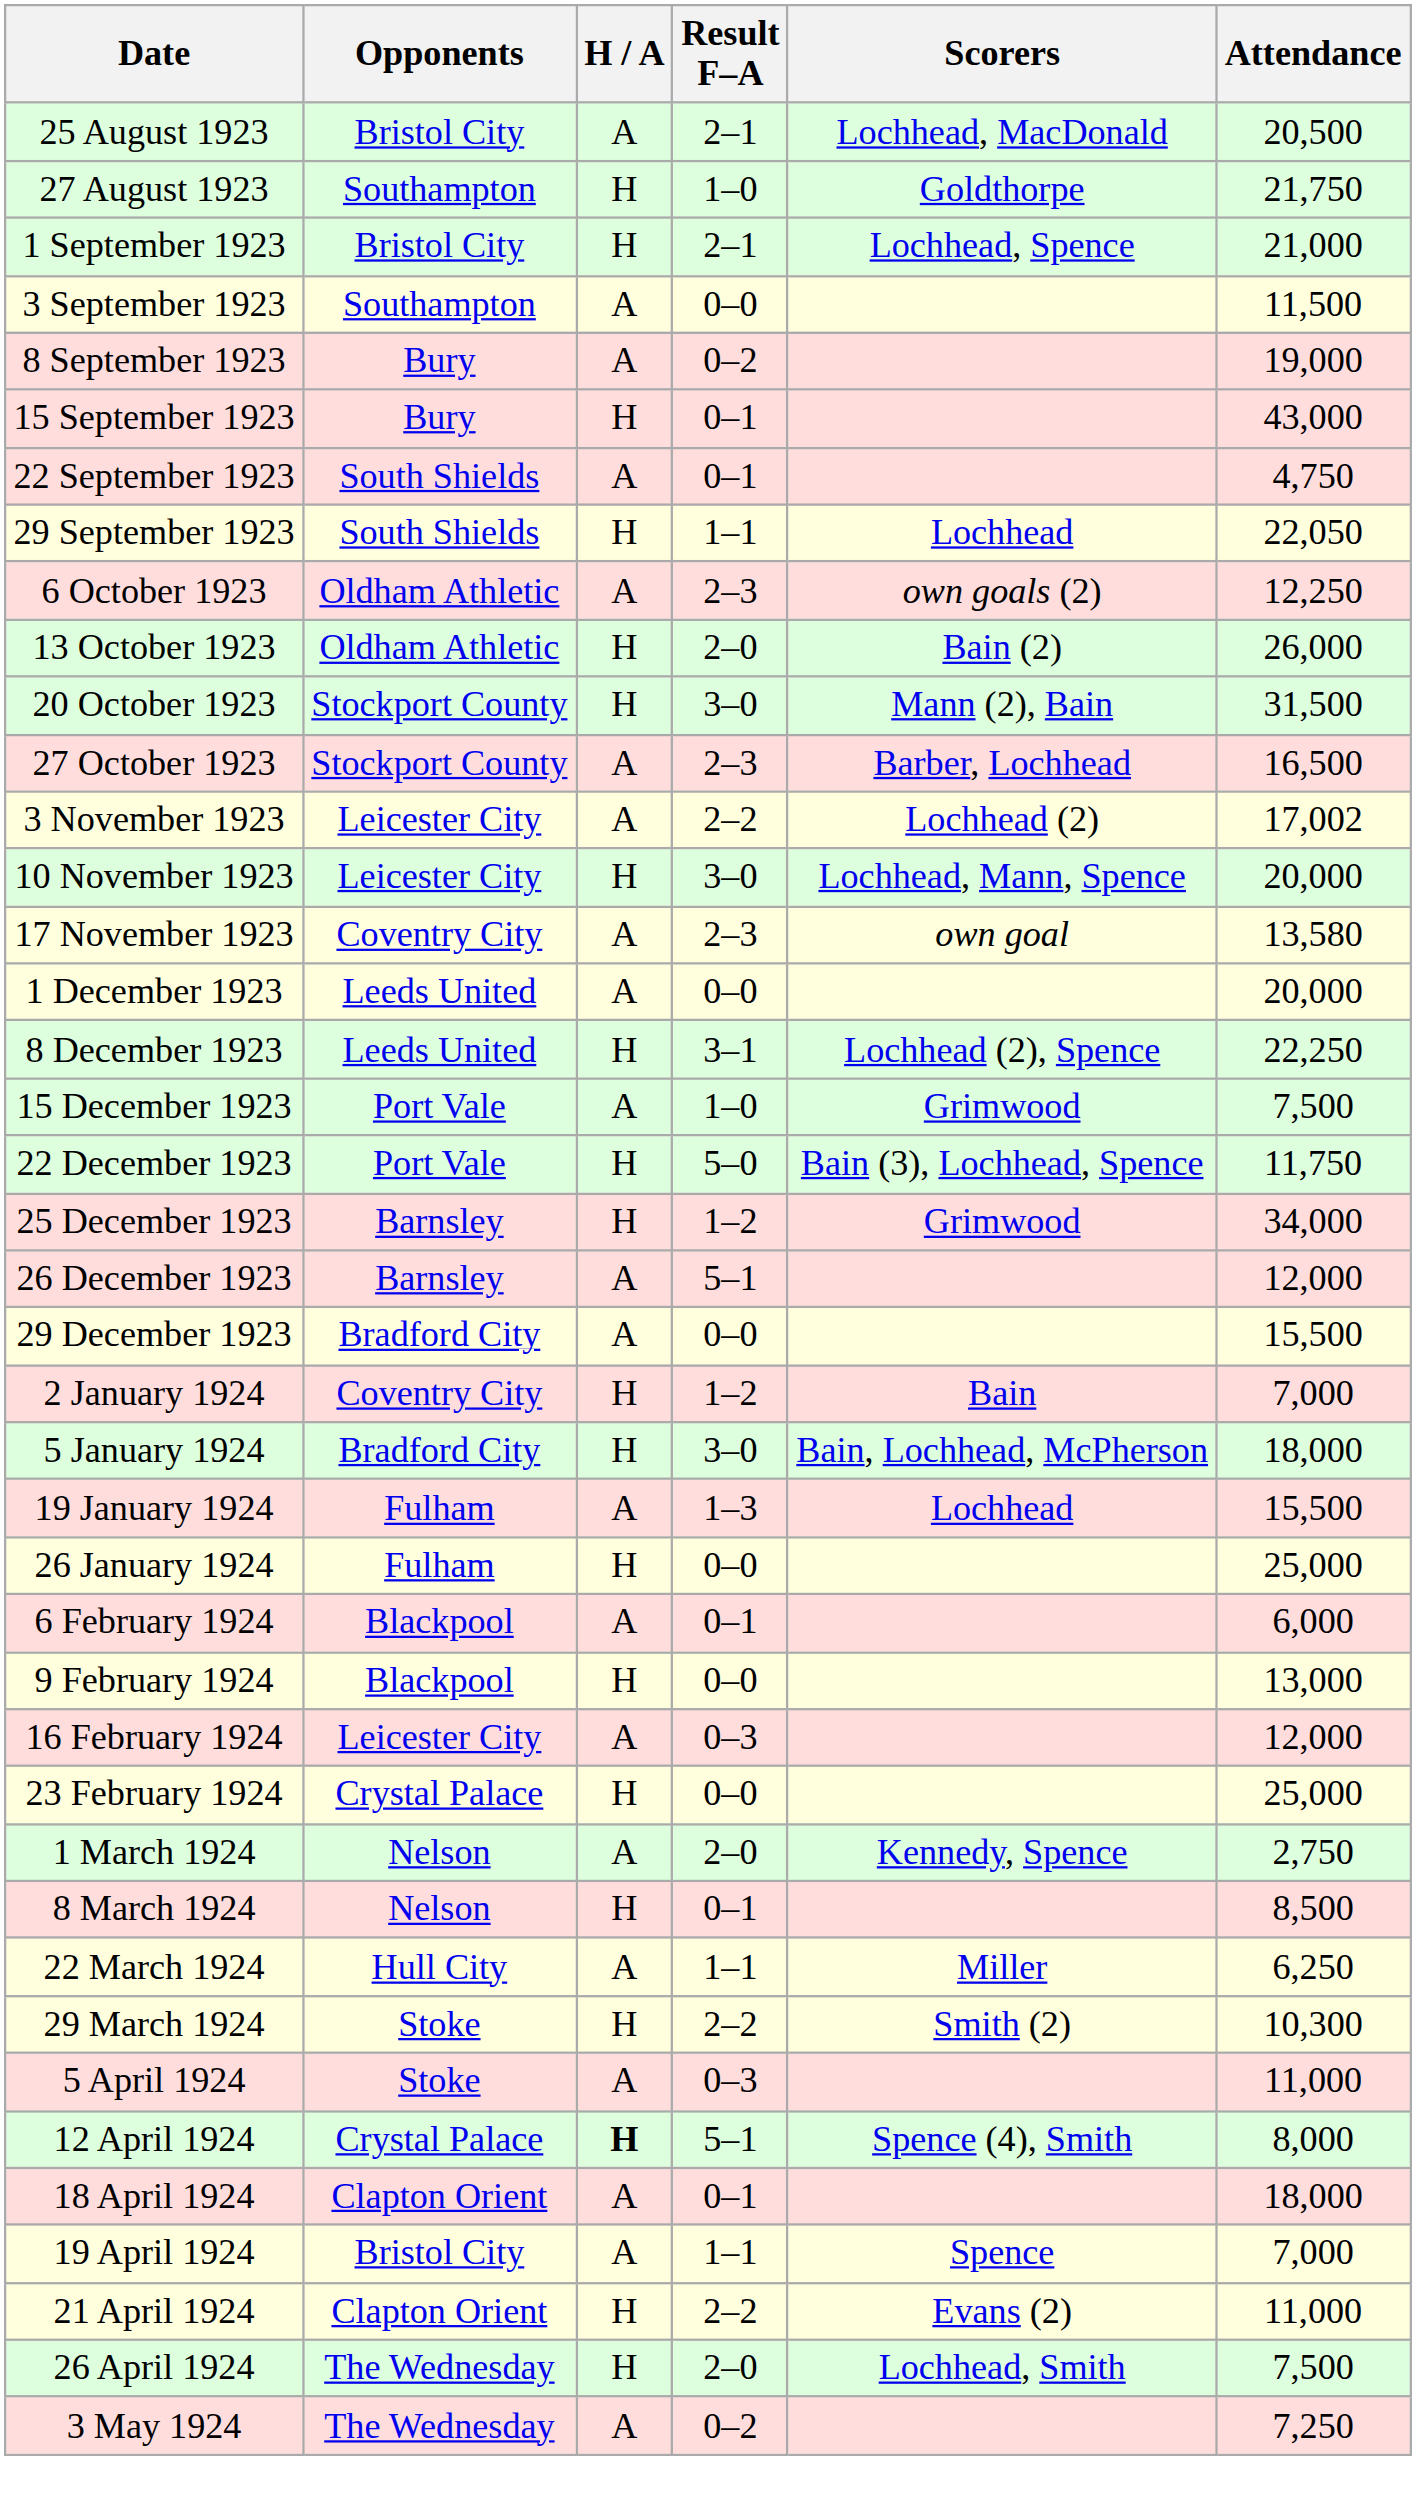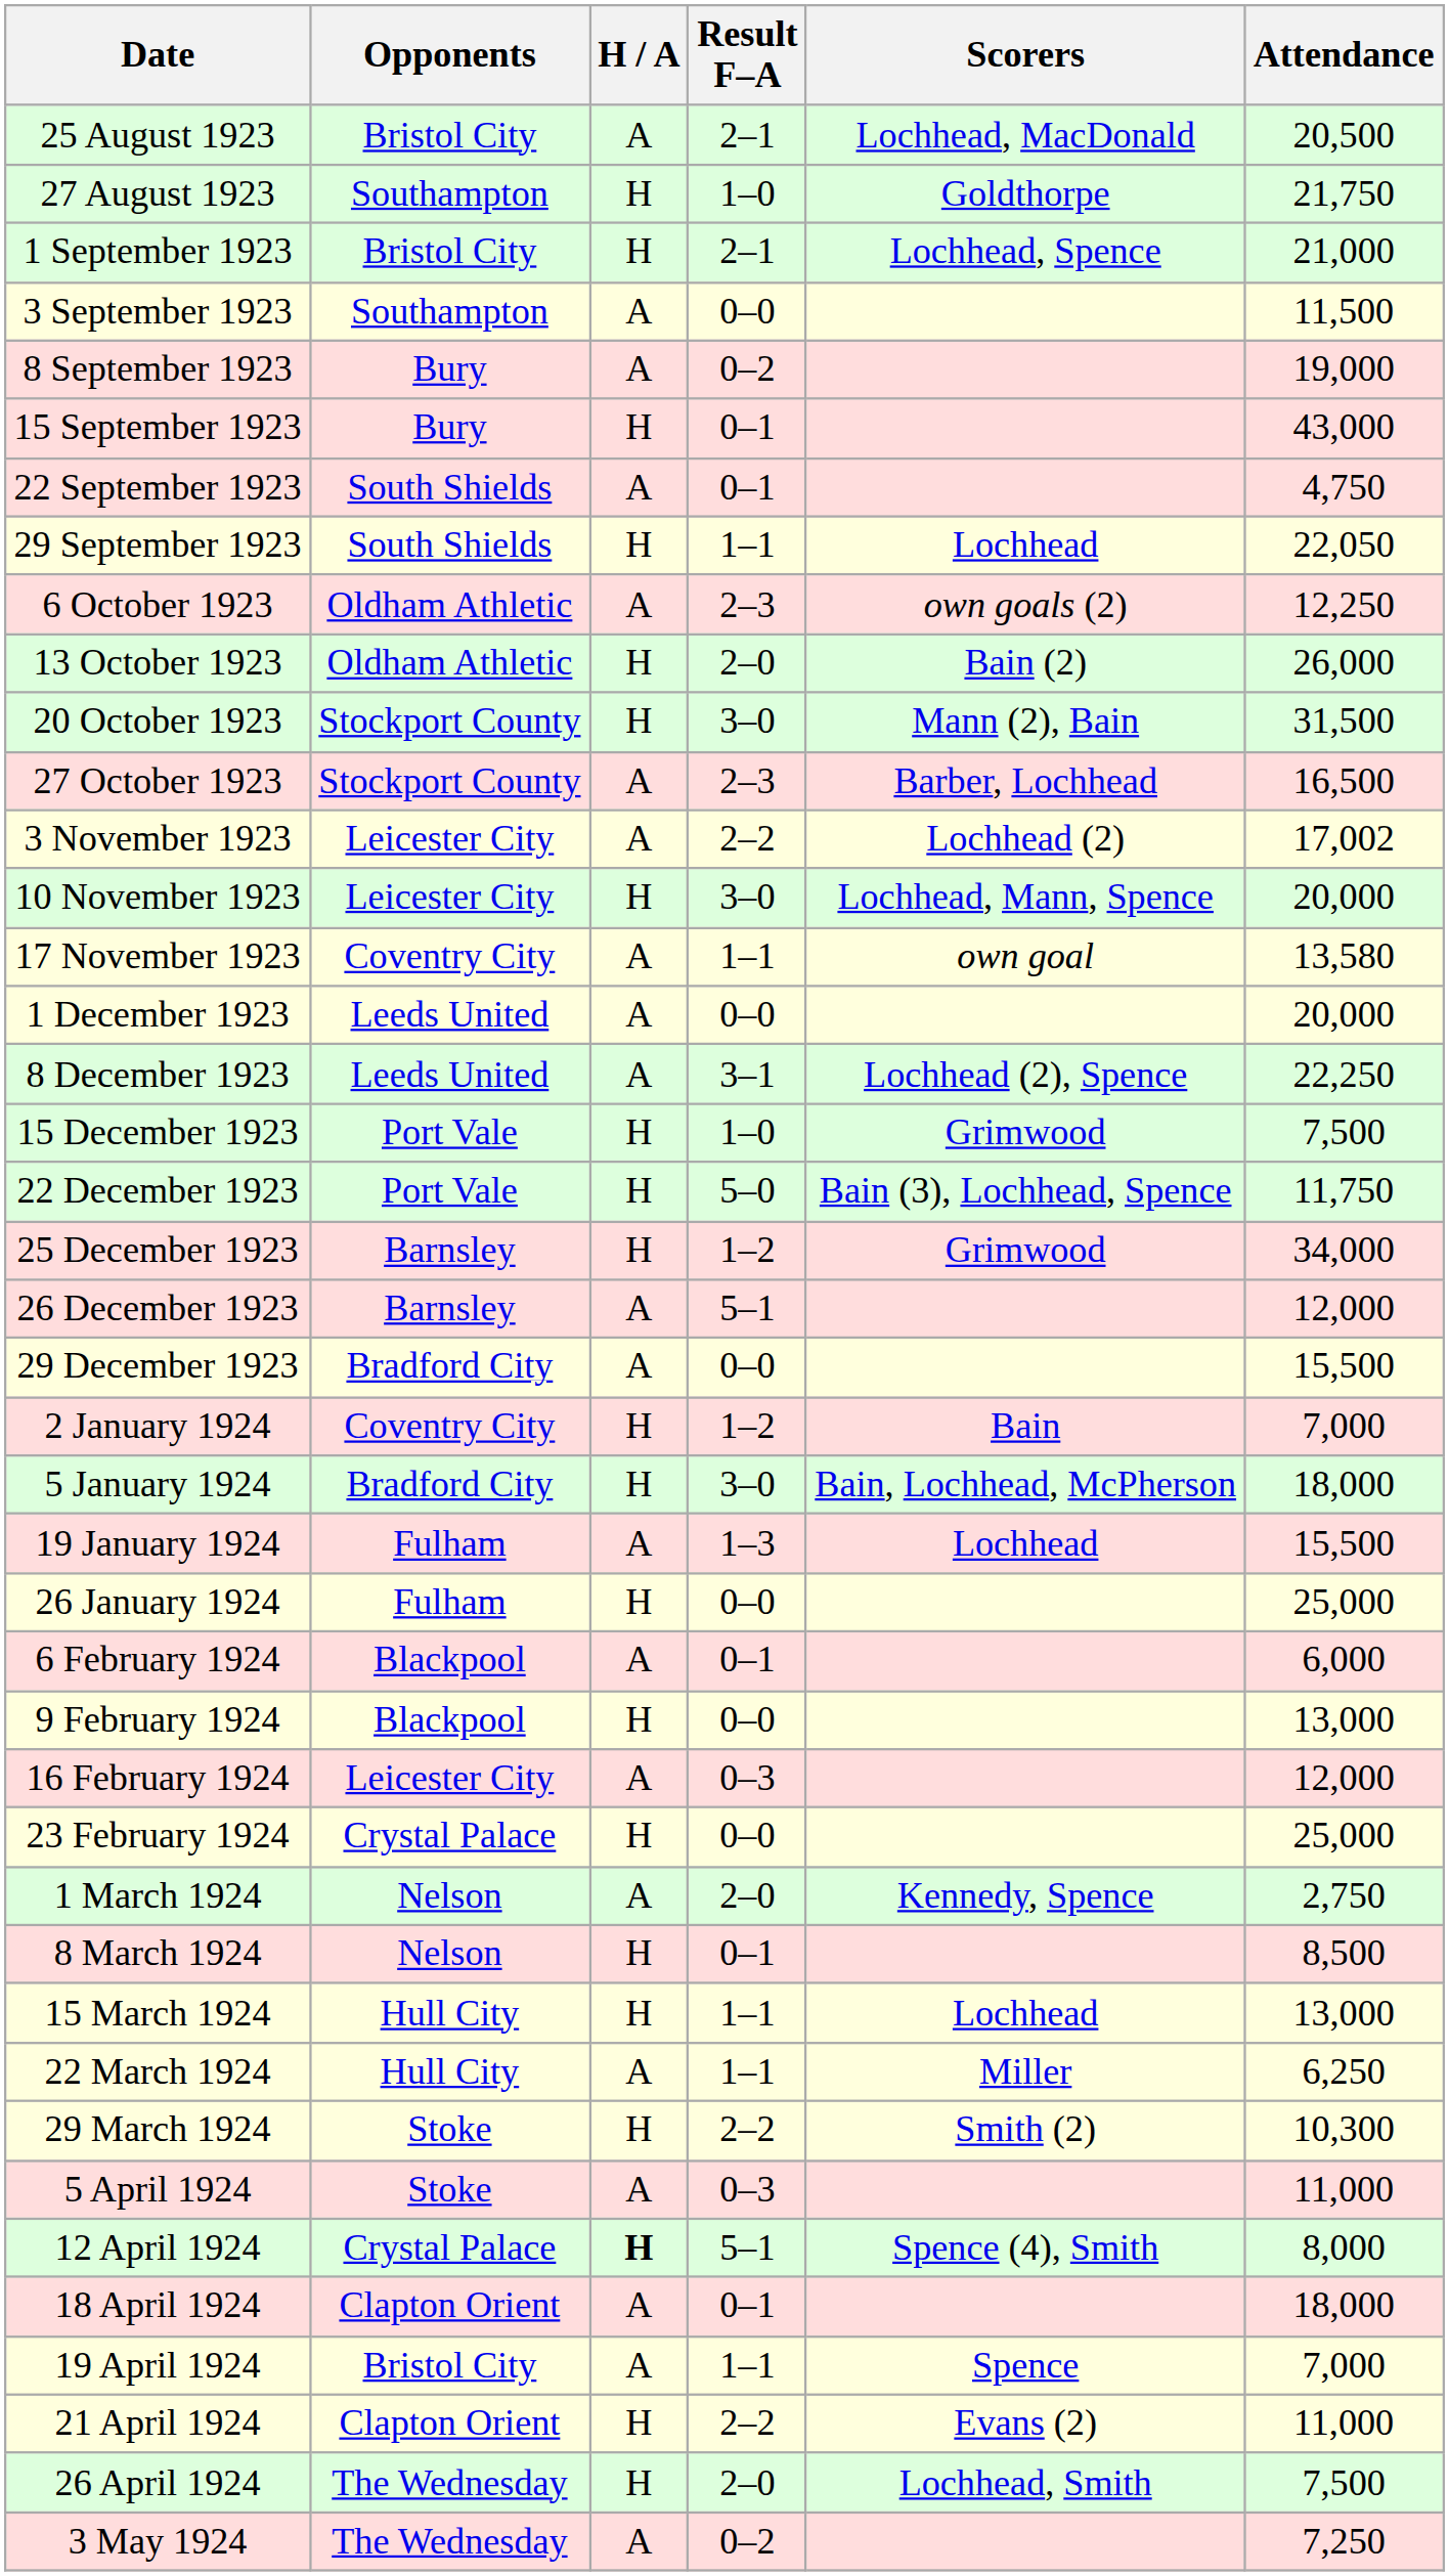 <table class="wikitable" style="text-align:center">
 <tr>
 <th>Date</th>
 <th>Opponents</th>
 <th>H / A</th>
 <th>Result<br>F–A</th>
 <th>Scorers</th>
 <th>Attendance</th>
 </tr>
 <tr style="background:#dfd;">
 <td>25 August 1923</td>
 <td><a href='#'>Bristol City</a></td>
 <td>A</td>
 <td>2–1</td>
 <td><a href='#'>Lochhead</a>, <a href='#'>MacDonald</a></td>
 <td>20,500</td>
 </tr>
 <tr style="background:#dfd;">
 <td>27 August 1923</td>
 <td><a href='#'>Southampton</a></td>
 <td>H</td>
 <td>1–0</td>
 <td><a href='#'>Goldthorpe</a></td>
 <td>21,750</td>
 </tr>
 <tr style="background:#dfd;">
 <td>1 September 1923</td>
 <td><a href='#'>Bristol City</a></td>
 <td>H</td>
 <td>2–1</td>
 <td><a href='#'>Lochhead</a>, <a href='#'>Spence</a></td>
 <td>21,000</td>
 </tr>
 <tr style="background:#ffd;">
 <td>3 September 1923</td>
 <td><a href='#'>Southampton</a></td>
 <td>A</td>
 <td>0–0</td>
 <td></td>
 <td>11,500</td>
 </tr>
 <tr style="background:#fdd;">
 <td>8 September 1923</td>
 <td><a href='#'>Bury</a></td>
 <td>A</td>
 <td>0–2</td>
 <td></td>
 <td>19,000</td>
 </tr>
 <tr style="background:#fdd;">
 <td>15 September 1923</td>
 <td><a href='#'>Bury</a></td>
 <td>H</td>
 <td>0–1</td>
 <td></td>
 <td>43,000</td>
 </tr>
 <tr style="background:#fdd;">
 <td>22 September 1923</td>
 <td><a href='#'>South Shields</a></td>
 <td>A</td>
 <td>0–1</td>
 <td></td>
 <td>4,750</td>
 </tr>
 <tr style="background:#ffd;">
 <td>29 September 1923</td>
 <td><a href='#'>South Shields</a></td>
 <td>H</td>
 <td>1–1</td>
 <td><a href='#'>Lochhead</a></td>
 <td>22,050</td>
 </tr>
 <tr style="background:#fdd;">
 <td>6 October 1923</td>
 <td><a href='#'>Oldham Athletic</a></td>
 <td>A</td>
 <td>2–3</td>
 <td><em>own goals</em> (2)</td>
 <td>12,250</td>
 </tr>
 <tr style="background:#dfd;">
 <td>13 October 1923</td>
 <td><a href='#'>Oldham Athletic</a></td>
 <td>H</td>
 <td>2–0</td>
 <td><a href='#'>Bain</a> (2)</td>
 <td>26,000</td>
 </tr>
 <tr style="background:#dfd;">
 <td>20 October 1923</td>
 <td><a href='#'>Stockport County</a></td>
 <td>H</td>
 <td>3–0</td>
 <td><a href='#'>Mann</a> (2), <a href='#'>Bain</a></td>
 <td>31,500</td>
 </tr>
 <tr style="background:#fdd;">
 <td>27 October 1923</td>
 <td><a href='#'>Stockport County</a></td>
 <td>A</td>
 <td>2–3</td>
 <td><a href='#'>Barber</a>, <a href='#'>Lochhead</a></td>
 <td>16,500</td>
 </tr>
 <tr style="background:#ffd;">
 <td>3 November 1923</td>
 <td><a href='#'>Leicester City</a></td>
 <td>A</td>
 <td>2–2</td>
 <td><a href='#'>Lochhead</a> (2)</td>
 <td>17,002</td>
 </tr>
 <tr style="background:#dfd;">
 <td>10 November 1923</td>
 <td><a href='#'>Leicester City</a></td>
 <td>H</td>
 <td>3–0</td>
 <td><a href='#'>Lochhead</a>, <a href='#'>Mann</a>, <a href='#'>Spence</a></td>
 <td>20,000</td>
 </tr>
 <tr style="background:#ffd;">
 <td>17 November 1923</td>
 <td><a href='#'>Coventry City</a></td>
 <td>A</td>
-<td>2–3</td>
+<td>1–1</td>
 <td><em>own goal</em></td>
 <td>13,580</td>
 </tr>
 <tr style="background:#ffd;">
 <td>1 December 1923</td>
 <td><a href='#'>Leeds United</a></td>
 <td>A</td>
 <td>0–0</td>
 <td></td>
 <td>20,000</td>
 </tr>
 <tr style="background:#dfd;">
 <td>8 December 1923</td>
 <td><a href='#'>Leeds United</a></td>
-<td>H</td>
+<td>A</td>
 <td>3–1</td>
 <td><a href='#'>Lochhead</a> (2), <a href='#'>Spence</a></td>
 <td>22,250</td>
 </tr>
 <tr style="background:#dfd;">
 <td>15 December 1923</td>
 <td><a href='#'>Port Vale</a></td>
-<td>A</td>
+<td>H</td>
 <td>1–0</td>
 <td><a href='#'>Grimwood</a></td>
 <td>7,500</td>
 </tr>
 <tr style="background:#dfd;">
 <td>22 December 1923</td>
 <td><a href='#'>Port Vale</a></td>
 <td>H</td>
 <td>5–0</td>
 <td><a href='#'>Bain</a> (3), <a href='#'>Lochhead</a>, <a href='#'>Spence</a></td>
 <td>11,750</td>
 </tr>
 <tr style="background:#fdd;">
 <td>25 December 1923</td>
 <td><a href='#'>Barnsley</a></td>
 <td>H</td>
 <td>1–2</td>
 <td><a href='#'>Grimwood</a></td>
 <td>34,000</td>
 </tr>
 <tr style="background:#fdd;">
 <td>26 December 1923</td>
 <td><a href='#'>Barnsley</a></td>
 <td>A</td>
 <td>5–1</td>
 <td></td>
 <td>12,000</td>
 </tr>
 <tr style="background:#ffd;">
 <td>29 December 1923</td>
 <td><a href='#'>Bradford City</a></td>
 <td>A</td>
 <td>0–0</td>
 <td></td>
 <td>15,500</td>
 </tr>
 <tr style="background:#fdd;">
 <td>2 January 1924</td>
 <td><a href='#'>Coventry City</a></td>
 <td>H</td>
 <td>1–2</td>
 <td><a href='#'>Bain</a></td>
 <td>7,000</td>
 </tr>
 <tr style="background:#dfd;">
 <td>5 January 1924</td>
 <td><a href='#'>Bradford City</a></td>
 <td>H</td>
 <td>3–0</td>
 <td><a href='#'>Bain</a>, <a href='#'>Lochhead</a>, <a href='#'>McPherson</a></td>
 <td>18,000</td>
 </tr>
 <tr style="background:#fdd;">
 <td>19 January 1924</td>
 <td><a href='#'>Fulham</a></td>
 <td>A</td>
 <td>1–3</td>
 <td><a href='#'>Lochhead</a></td>
 <td>15,500</td>
 </tr>
 <tr style="background:#ffd;">
 <td>26 January 1924</td>
 <td><a href='#'>Fulham</a></td>
 <td>H</td>
 <td>0–0</td>
 <td></td>
 <td>25,000</td>
 </tr>
 <tr style="background:#fdd;">
 <td>6 February 1924</td>
 <td><a href='#'>Blackpool</a></td>
 <td>A</td>
 <td>0–1</td>
 <td></td>
 <td>6,000</td>
 </tr>
 <tr style="background:#ffd;">
 <td>9 February 1924</td>
 <td><a href='#'>Blackpool</a></td>
 <td>H</td>
 <td>0–0</td>
 <td></td>
 <td>13,000</td>
 </tr>
 <tr style="background:#fdd;">
 <td>16 February 1924</td>
 <td><a href='#'>Leicester City</a></td>
 <td>A</td>
 <td>0–3</td>
 <td></td>
 <td>12,000</td>
 </tr>
 <tr style="background:#ffd;">
 <td>23 February 1924</td>
 <td><a href='#'>Crystal Palace</a></td>
 <td>H</td>
 <td>0–0</td>
 <td></td>
 <td>25,000</td>
 </tr>
 <tr style="background:#dfd;">
 <td>1 March 1924</td>
 <td><a href='#'>Nelson</a></td>
 <td>A</td>
 <td>2–0</td>
 <td><a href='#'>Kennedy</a>, <a href='#'>Spence</a></td>
 <td>2,750</td>
 </tr>
 <tr style="background:#fdd;">
 <td>8 March 1924</td>
 <td><a href='#'>Nelson</a></td>
 <td>H</td>
 <td>0–1</td>
 <td></td>
 <td>8,500</td>
 </tr>
 <tr style="background:#ffd;">
+<td>15 March 1924</td>
+<td><a href='#'>Hull City</a></td>
+<td>H</td>
+<td>1–1</td>
+<td><a href='#'>Lochhead</a></td>
+<td>13,000</td>
+</tr>
+<tr style="background:#ffd;">
 <td>22 March 1924</td>
 <td><a href='#'>Hull City</a></td>
 <td>A</td>
 <td>1–1</td>
 <td><a href='#'>Miller</a></td>
 <td>6,250</td>
 </tr>
 <tr style="background:#ffd;">
 <td>29 March 1924</td>
 <td><a href='#'>Stoke</a></td>
 <td>H</td>
 <td>2–2</td>
 <td><a href='#'>Smith</a> (2)</td>
 <td>10,300</td>
 </tr>
 <tr style="background:#fdd;">
 <td>5 April 1924</td>
 <td><a href='#'>Stoke</a></td>
 <td>A</td>
 <td>0–3</td>
 <td></td>
 <td>11,000</td>
 </tr>
 <tr style="background:#dfd;">
 <td>12 April 1924</td>
 <td><a href='#'>Crystal Palace</a></td>
 <td><strong>H</strong></td>
 <td>5–1</td>
 <td><a href='#'>Spence</a> (4), <a href='#'>Smith</a></td>
 <td>8,000</td>
 </tr>
 <tr style="background:#fdd;">
 <td>18 April 1924</td>
 <td><a href='#'>Clapton Orient</a></td>
 <td>A</td>
 <td>0–1</td>
 <td></td>
 <td>18,000</td>
 </tr>
 <tr style="background:#ffd;">
 <td>19 April 1924</td>
 <td><a href='#'>Bristol City</a></td>
 <td>A</td>
 <td>1–1</td>
 <td><a href='#'>Spence</a></td>
 <td>7,000</td>
 </tr>
 <tr style="background:#ffd;">
 <td>21 April 1924</td>
 <td><a href='#'>Clapton Orient</a></td>
 <td>H</td>
 <td>2–2</td>
 <td><a href='#'>Evans</a> (2)</td>
 <td>11,000</td>
 </tr>
 <tr style="background:#dfd;">
 <td>26 April 1924</td>
 <td><a href='#'>The Wednesday</a></td>
 <td>H</td>
 <td>2–0</td>
 <td><a href='#'>Lochhead</a>, <a href='#'>Smith</a></td>
 <td>7,500</td>
 </tr>
 <tr style="background:#fdd;">
 <td>3 May 1924</td>
 <td><a href='#'>The Wednesday</a></td>
 <td>A</td>
 <td>0–2</td>
 <td></td>
 <td>7,250</td>
 </tr>
 </table>
